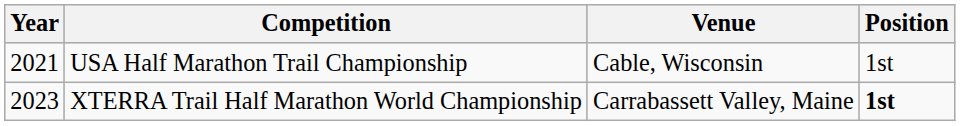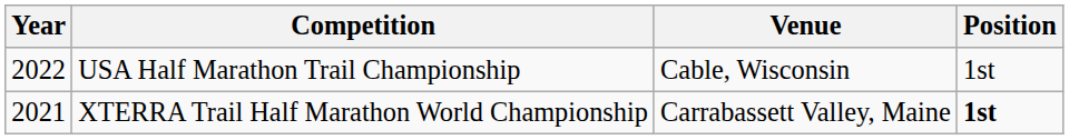 <table class="wikitable">
 <tr>
 <th>Year</th>
 <th>Competition</th>
 <th>Venue</th>
 <th>Position</th>
 </tr>
 <tr>
-<td>2021</td>
+<td>2022</td>
 <td>USA Half Marathon Trail Championship</td>
 <td>Cable, Wisconsin</td>
 <td>1st </td>
 </tr>
 <tr>
-<td>2023</td>
+<td>2021</td>
 <td>XTERRA Trail Half Marathon World Championship</td>
 <td>Carrabassett Valley, Maine</td>
 <td><strong>1st </strong></td>
 </tr>
 </table>
